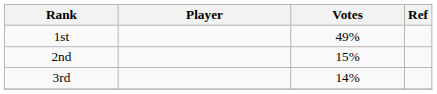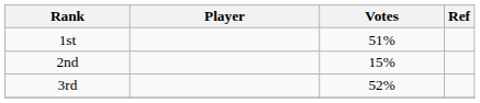 <table class="wikitable" style="text-align:center">
 <tr>
 <th>Rank</th>
 <th>Player</th>
 <th>Votes</th>
 <th>Ref</th>
 </tr>
 <tr>
 <td style="width:130px;">1st</td>
 <td style="width:200px;"></td>
-<td style="width:130px;">49%</td>
+<td style="width:130px;">51%</td>
 <td style="width:25px;"></td>
 </tr>
 <tr>
 <td style="width:130px;">2nd</td>
 <td style="width:200px;"></td>
 <td style="width:130px;">15%</td>
 <td style="width:25px;"></td>
 </tr>
 <tr>
 <td style="width:130px;">3rd</td>
 <td style="width:200px;"></td>
-<td style="width:130px;">14%</td>
+<td style="width:130px;">52%</td>
 <td style="width:25px;"></td>
 </tr>
 <tr>
 </tr>
 </table>
